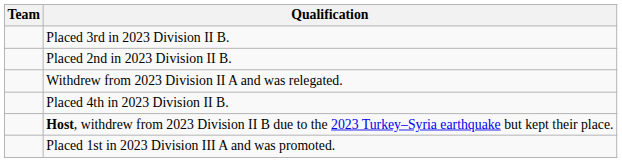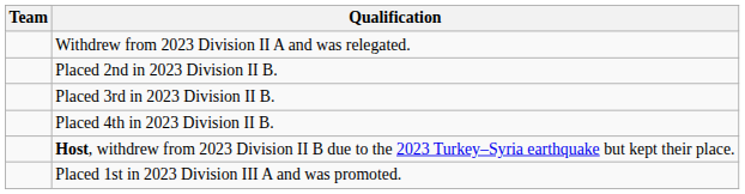 <table class="wikitable">
 <tr>
 <th>Team</th>
 <th>Qualification</th>
 </tr>
 <tr>
 <td></td>
-<td>Placed 3rd in 2023 Division II B.</td>
+<td>Withdrew from 2023 Division II A and was relegated.</td>
 </tr>
 <tr>
 <td></td>
 <td>Placed 2nd in 2023 Division II B.</td>
 </tr>
 <tr>
 <td></td>
-<td>Withdrew from 2023 Division II A and was relegated.</td>
+<td>Placed 3rd in 2023 Division II B.</td>
 </tr>
 <tr>
 <td></td>
 <td>Placed 4th in 2023 Division II B.</td>
 </tr>
 <tr>
 <td></td>
 <td><strong>Host</strong>, withdrew from 2023 Division II B due to the <a href='#'>2023 Turkey–Syria earthquake</a> but kept their place.</td>
 </tr>
 <tr>
 <td></td>
 <td>Placed 1st in 2023 Division III A and was promoted.</td>
 </tr>
 </table>
